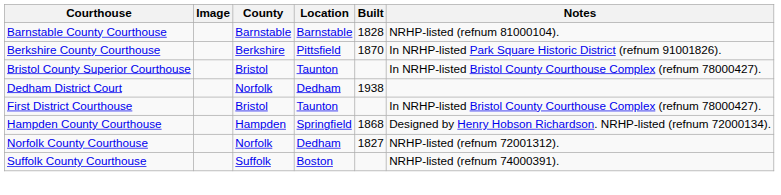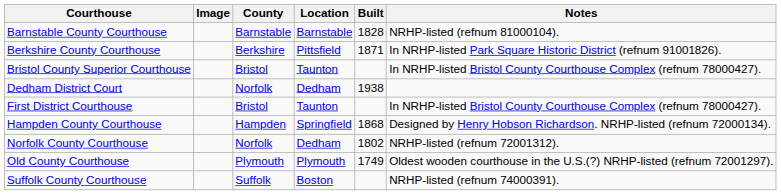 <table class="wikitable sortable sticky-header sort-under">
 <tr>
 <th>Courthouse</th>
 <th>Image</th>
 <th>County</th>
 <th>Location</th>
 <th>Built</th>
 <th>Notes</th>
 </tr>
 <tr>
 <td><a href='#'>Barnstable County Courthouse</a></td>
 <td></td>
 <td><a href='#'>Barnstable</a></td>
 <td><a href='#'>Barnstable</a><br><small></small></td>
 <td>1828</td>
 <td>NRHP-listed (refnum 81000104).</td>
 </tr>
 <tr>
 <td><a href='#'>Berkshire County Courthouse</a></td>
 <td></td>
 <td><a href='#'>Berkshire</a></td>
 <td><a href='#'>Pittsfield</a><br><small></small></td>
-<td>1870</td>
+<td>1871</td>
 <td>In NRHP-listed <a href='#'>Park Square Historic District</a> (refnum 91001826).</td>
 </tr>
 <tr>
 <td><a href='#'>Bristol County Superior Courthouse</a></td>
 <td></td>
 <td><a href='#'>Bristol</a></td>
 <td><a href='#'>Taunton</a></td>
 <td></td>
 <td>In NRHP-listed <a href='#'>Bristol County Courthouse Complex</a> (refnum 78000427).</td>
 </tr>
 <tr>
 <td><a href='#'>Dedham District Court</a></td>
 <td></td>
 <td><a href='#'>Norfolk</a></td>
 <td><a href='#'>Dedham</a></td>
 <td>1938</td>
 </tr>
 <tr>
 <td><a href='#'>First District Courthouse</a></td>
 <td></td>
 <td><a href='#'>Bristol</a></td>
 <td><a href='#'>Taunton</a></td>
 <td></td>
 <td>In NRHP-listed <a href='#'>Bristol County Courthouse Complex</a> (refnum 78000427).</td>
 </tr>
 <tr>
 <td><a href='#'>Hampden County Courthouse</a></td>
 <td></td>
 <td><a href='#'>Hampden</a></td>
 <td><a href='#'>Springfield</a><br><small></small></td>
 <td>1868</td>
 <td>Designed by <a href='#'>Henry Hobson Richardson</a>. NRHP-listed (refnum 72000134).</td>
 </tr>
 <tr>
 <td><a href='#'>Norfolk County Courthouse</a></td>
 <td></td>
 <td><a href='#'>Norfolk</a></td>
 <td><a href='#'>Dedham</a></td>
-<td>1827</td>
+<td>1802</td>
 <td>NRHP-listed (refnum 72001312).</td>
+</tr>
+<tr>
+<td><a href='#'>Old County Courthouse</a></td>
+<td></td>
+<td><a href='#'>Plymouth</a></td>
+<td><a href='#'>Plymouth</a><br><small></small></td>
+<td>1749</td>
+<td>Oldest wooden courthouse in the U.S.(?) NRHP-listed (refnum 72001297).</td>
 </tr>
 <tr>
 <td><a href='#'>Suffolk County Courthouse</a></td>
 <td></td>
 <td><a href='#'>Suffolk</a></td>
 <td><a href='#'>Boston</a><br><small></small></td>
 <td></td>
 <td>NRHP-listed (refnum 74000391).</td>
 </tr>
 </table>
